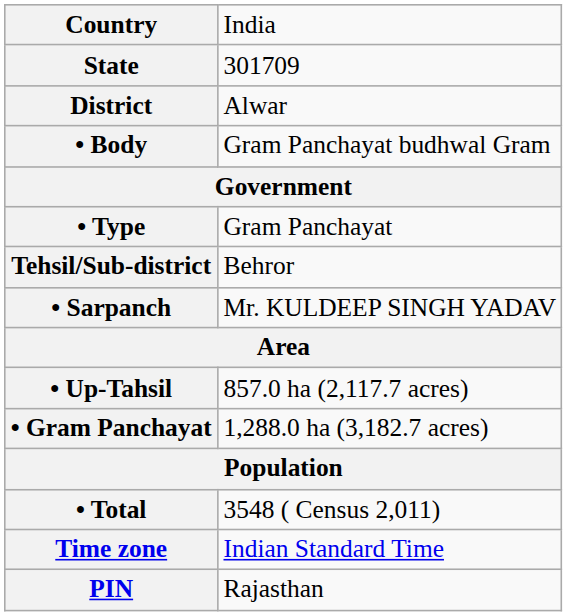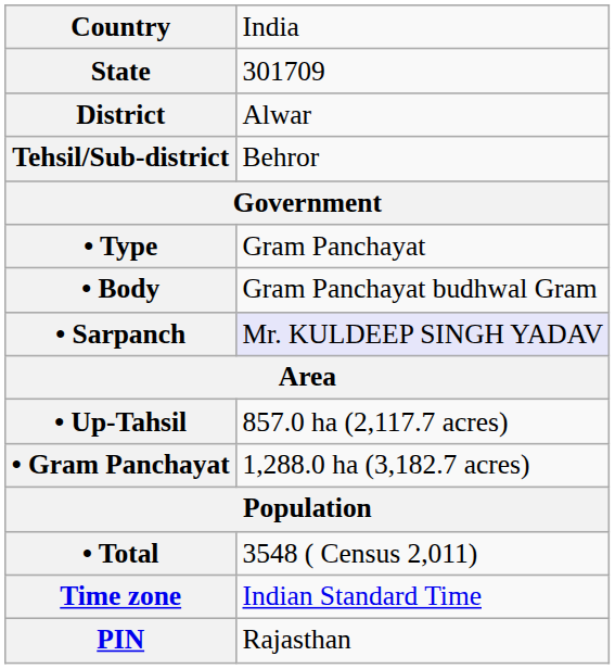 <table class="wikitable">
 <tr>
 <th>Country</th>
 <td>India</td>
 </tr>
 <tr>
 <th>State</th>
 <td>301709</td>
 </tr>
 <tr>
 <th>District</th>
 <td>Alwar</td>
 </tr>
 <tr>
-<th>• Body</th>
-<td>Gram Panchayat budhwal Gram</td>
+<th>Tehsil/Sub-district</th>
+<td>Behror</td>
 </tr>
 <tr>
 <th colspan="2">Government</th>
 </tr>
 <tr>
 <th>• Type</th>
 <td>Gram Panchayat</td>
 </tr>
 <tr>
-<th>Tehsil/Sub-district</th>
-<td>Behror</td>
+<th>• Body</th>
+<td>Gram Panchayat budhwal Gram</td>
 </tr>
 <tr>
 <th>• Sarpanch</th>
-<td>Mr. KULDEEP SINGH YADAV</td>
+<td style="background: lavender;">Mr. KULDEEP SINGH YADAV</td>
 </tr>
 <tr>
 <th colspan="2">Area</th>
 </tr>
 <tr>
 <th>• Up-Tahsil</th>
 <td>857.0 ha (2,117.7 acres)</td>
 </tr>
 <tr>
 <th>• Gram Panchayat</th>
 <td>1,288.0 ha (3,182.7 acres)</td>
 </tr>
 <tr>
 <th colspan="2">Population</th>
 </tr>
 <tr>
 <th>• Total</th>
 <td>3548 ( Census 2,011)</td>
 </tr>
 <tr>
 <th><a href='#'>Time zone</a></th>
 <td><a href='#'>Indian Standard Time</a></td>
 </tr>
 <tr>
 <th><a href='#'>PIN</a></th>
 <td>Rajasthan</td>
 </tr>
 </table>
